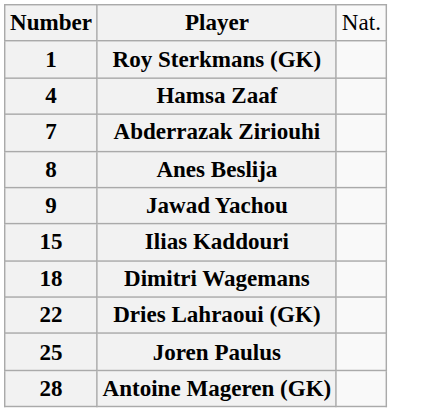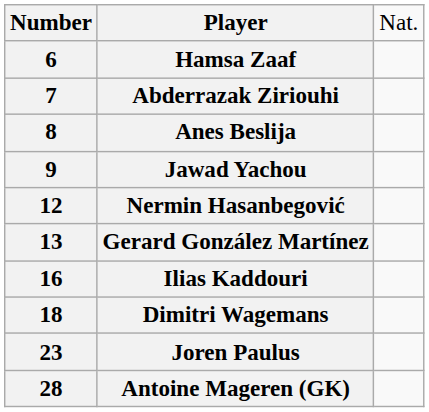 <table class="wikitable sortable" align="center" style="text-align:center;">
 <tr>
 <th>Number</th>
 <th>Player</th>
 <td>Nat.</td>
 </tr>
 <tr>
-<th>1</th>
-<th>Roy Sterkmans (GK)</th>
-<td></td>
-</tr>
-<tr>
-<th>4</th>
+<th>6</th>
 <th>Hamsa Zaaf</th>
 <td></td>
 </tr>
 <tr>
 <th>7</th>
 <th>Abderrazak Ziriouhi</th>
 <td></td>
 </tr>
 <tr>
 <th>8</th>
 <th>Anes Beslija</th>
 <td></td>
 </tr>
 <tr>
 <th>9</th>
 <th>Jawad Yachou</th>
 <td></td>
 </tr>
 <tr>
-<th>15</th>
+<th>12</th>
+<th>Nermin Hasanbegović</th>
+<td></td>
+</tr>
+<tr>
+<th>13</th>
+<th>Gerard González Martínez</th>
+<td></td>
+</tr>
+<tr>
+<th>16</th>
 <th>Ilias Kaddouri</th>
 <td></td>
 </tr>
 <tr>
 <th>18</th>
 <th>Dimitri Wagemans</th>
 <td></td>
 </tr>
 <tr>
-<th>22</th>
-<th>Dries Lahraoui (GK)</th>
-<td></td>
-</tr>
-<tr>
-<th>25</th>
+<th>23</th>
 <th>Joren Paulus</th>
 <td></td>
 </tr>
 <tr>
 <th>28</th>
 <th>Antoine Mageren (GK)</th>
 <td></td>
 </tr>
 </table>
